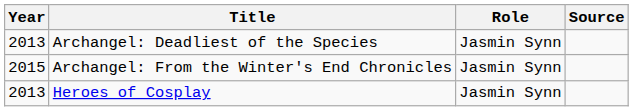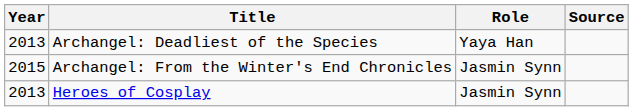 <table class="wikitable">
 <tr>
 <th>Year</th>
 <th>Title</th>
 <th>Role</th>
 <th>Source</th>
 </tr>
 <tr>
 <td>2013</td>
 <td>Archangel: Deadliest of the Species</td>
-<td>Jasmin Synn</td>
+<td>Yaya Han</td>
 <td></td>
 </tr>
 <tr>
 <td>2015</td>
 <td>Archangel: From the Winter's End Chronicles</td>
 <td>Jasmin Synn</td>
 <td></td>
 </tr>
 <tr>
 <td>2013</td>
 <td><a href='#'>Heroes of Cosplay</a></td>
 <td>Jasmin Synn</td>
 <td></td>
 </tr>
 </table>
